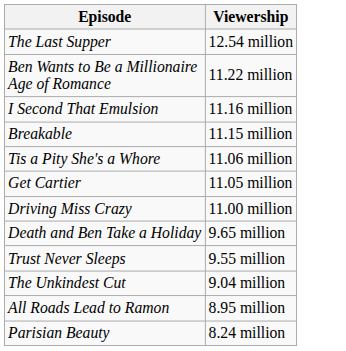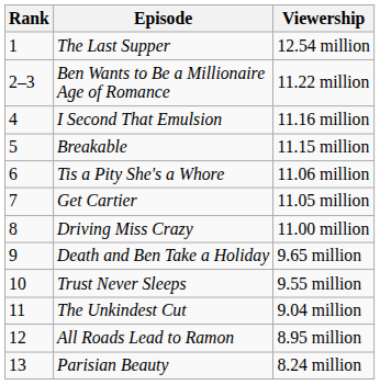 <table class="wikitable">
 <tr>
+<th>Rank</th>
 <th>Episode</th>
 <th>Viewership</th>
 </tr>
 <tr>
+<td>1</td>
 <td><em>The Last Supper</em></td>
 <td>12.54 million</td>
 </tr>
 <tr>
+<td>2–3</td>
 <td><em>Ben Wants to Be a Millionaire</em><br><em>Age of Romance</em></td>
 <td>11.22 million</td>
 </tr>
 <tr>
+<td>4</td>
 <td><em>I Second That Emulsion</em></td>
 <td>11.16 million</td>
 </tr>
 <tr>
+<td>5</td>
 <td><em>Breakable</em></td>
 <td>11.15 million</td>
 </tr>
 <tr>
+<td>6</td>
 <td><em>Tis a Pity She's a Whore</em></td>
 <td>11.06 million</td>
 </tr>
 <tr>
+<td>7</td>
 <td><em>Get Cartier</em></td>
 <td>11.05 million</td>
 </tr>
 <tr>
+<td>8</td>
 <td><em>Driving Miss Crazy</em></td>
 <td>11.00 million</td>
 </tr>
 <tr>
+<td>9</td>
 <td><em>Death and Ben Take a Holiday</em></td>
 <td>9.65 million</td>
 </tr>
 <tr>
+<td>10</td>
 <td><em>Trust Never Sleeps</em></td>
 <td>9.55 million</td>
 </tr>
 <tr>
+<td>11</td>
 <td><em>The Unkindest Cut</em></td>
 <td>9.04 million</td>
 </tr>
 <tr>
+<td>12</td>
 <td><em>All Roads Lead to Ramon</em></td>
 <td>8.95 million</td>
 </tr>
 <tr>
+<td>13</td>
 <td><em>Parisian Beauty</em></td>
 <td>8.24 million</td>
 </tr>
 </table>
